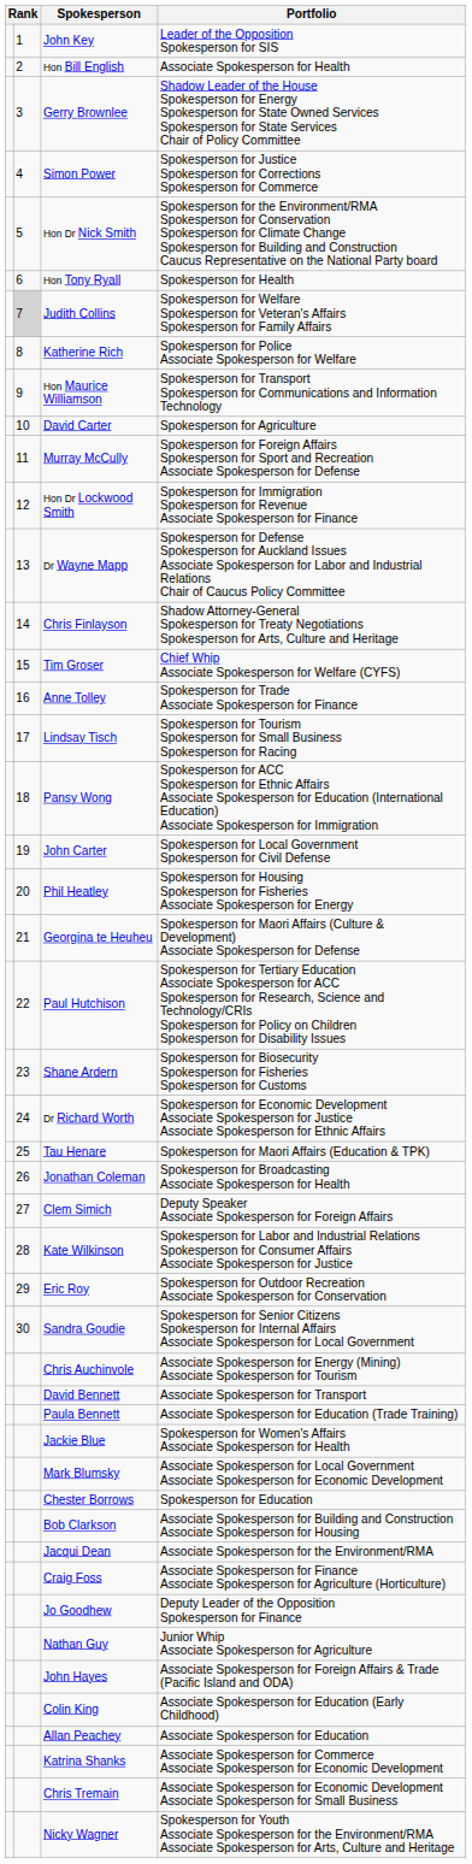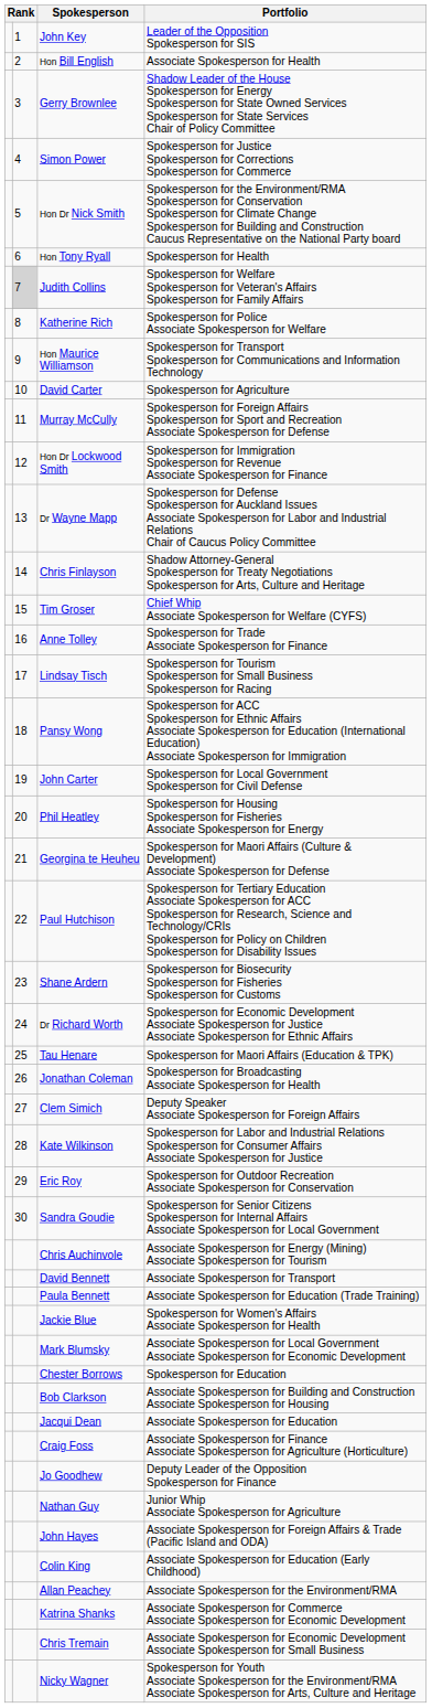 <table class="wikitable">
 <tr>
 <th colspan="2">Rank</th>
 <th>Spokesperson</th>
 <th>Portfolio</th>
 </tr>
 <tr>
 <td bgcolor=></td>
 <td>1</td>
 <td><a href='#'>John Key</a></td>
 <td><a href='#'>Leader of the Opposition</a><br>Spokesperson for SIS</td>
 </tr>
 <tr>
 <td bgcolor=></td>
 <td>2</td>
 <td><small>Hon </small><a href='#'>Bill English</a></td>
 <td>Associate Spokesperson for Health</td>
 </tr>
 <tr>
 <td bgcolor=></td>
 <td>3</td>
 <td><a href='#'>Gerry Brownlee</a></td>
 <td><a href='#'>Shadow Leader of the House</a><br>Spokesperson for Energy<br>Spokesperson for State Owned Services<br>Spokesperson for State Services<br>Chair of Policy Committee</td>
 </tr>
 <tr>
 <td bgcolor=></td>
 <td>4</td>
 <td><a href='#'>Simon Power</a></td>
 <td>Spokesperson for Justice<br>Spokesperson for Corrections<br>Spokesperson for Commerce</td>
 </tr>
 <tr>
 <td bgcolor=></td>
 <td>5</td>
 <td><small>Hon Dr </small><a href='#'>Nick Smith</a></td>
 <td>Spokesperson for the Environment/RMA<br>Spokesperson for Conservation<br>Spokesperson for Climate Change<br>Spokesperson for Building and Construction<br>Caucus Representative on the National Party board</td>
 </tr>
 <tr>
 <td bgcolor=></td>
 <td>6</td>
 <td><small>Hon </small><a href='#'>Tony Ryall</a></td>
 <td>Spokesperson for Health</td>
 </tr>
 <tr>
 <td bgcolor=></td>
 <td style="background: lightgrey;">7</td>
 <td><a href='#'>Judith Collins</a></td>
 <td>Spokesperson for Welfare<br>Spokesperson for Veteran's Affairs<br>Spokesperson for Family Affairs</td>
 </tr>
 <tr>
 <td bgcolor=></td>
 <td>8</td>
 <td><a href='#'>Katherine Rich</a></td>
 <td>Spokesperson for Police<br>Associate Spokesperson for Welfare</td>
 </tr>
 <tr>
 <td bgcolor=></td>
 <td>9</td>
 <td><small>Hon </small><a href='#'>Maurice Williamson</a></td>
 <td>Spokesperson for Transport<br>Spokesperson for Communications and Information Technology</td>
 </tr>
 <tr>
 <td bgcolor=></td>
 <td>10</td>
 <td><a href='#'>David Carter</a></td>
 <td>Spokesperson for Agriculture</td>
 </tr>
 <tr>
 <td bgcolor=></td>
 <td>11</td>
 <td><a href='#'>Murray McCully</a></td>
 <td>Spokesperson for Foreign Affairs<br>Spokesperson for Sport and Recreation<br>Associate Spokesperson for Defense</td>
 </tr>
 <tr>
 <td bgcolor=></td>
 <td>12</td>
 <td><small>Hon Dr </small><a href='#'>Lockwood Smith</a></td>
 <td>Spokesperson for Immigration<br>Spokesperson for Revenue<br>Associate Spokesperson for Finance</td>
 </tr>
 <tr>
 <td bgcolor=></td>
 <td>13</td>
 <td><small>Dr </small><a href='#'>Wayne Mapp</a></td>
 <td>Spokesperson for Defense<br>Spokesperson for Auckland Issues<br>Associate Spokesperson for Labor and Industrial Relations<br>Chair of Caucus Policy Committee</td>
 </tr>
 <tr>
 <td bgcolor=></td>
 <td>14</td>
 <td><a href='#'>Chris Finlayson</a></td>
 <td>Shadow Attorney-General<br>Spokesperson for Treaty Negotiations<br>Spokesperson for Arts, Culture and Heritage</td>
 </tr>
 <tr>
 <td bgcolor=></td>
 <td>15</td>
 <td><a href='#'>Tim Groser</a></td>
 <td><a href='#'>Chief Whip</a><br>Associate Spokesperson for Welfare (CYFS)</td>
 </tr>
 <tr>
 <td bgcolor=></td>
 <td>16</td>
 <td><a href='#'>Anne Tolley</a></td>
 <td>Spokesperson for Trade<br>Associate Spokesperson for Finance</td>
 </tr>
 <tr>
 <td bgcolor=></td>
 <td>17</td>
 <td><a href='#'>Lindsay Tisch</a></td>
 <td>Spokesperson for Tourism<br>Spokesperson for Small Business<br>Spokesperson for Racing</td>
 </tr>
 <tr>
 <td bgcolor=></td>
 <td>18</td>
 <td><a href='#'>Pansy Wong</a></td>
 <td>Spokesperson for ACC<br>Spokesperson for Ethnic Affairs<br>Associate Spokesperson for Education (International Education)<br>Associate Spokesperson for Immigration</td>
 </tr>
 <tr>
 <td bgcolor=></td>
 <td>19</td>
 <td><a href='#'>John Carter</a></td>
 <td>Spokesperson for Local Government<br>Spokesperson for Civil Defense</td>
 </tr>
 <tr>
 <td bgcolor=></td>
 <td>20</td>
 <td><a href='#'>Phil Heatley</a></td>
 <td>Spokesperson for Housing<br>Spokesperson for Fisheries<br>Associate Spokesperson for Energy</td>
 </tr>
 <tr>
 <td bgcolor=></td>
 <td>21</td>
 <td><a href='#'>Georgina te Heuheu</a></td>
 <td>Spokesperson for Maori Affairs (Culture & Development)<br>Associate Spokesperson for Defense</td>
 </tr>
 <tr>
 <td bgcolor=></td>
 <td>22</td>
 <td><a href='#'>Paul Hutchison</a></td>
 <td>Spokesperson for  Tertiary Education<br>Associate Spokesperson for ACC<br>Spokesperson for Research, Science and Technology/CRIs<br>Spokesperson for Policy on Children<br>Spokesperson for Disability Issues</td>
 </tr>
 <tr>
 <td bgcolor=></td>
 <td>23</td>
 <td><a href='#'>Shane Ardern</a></td>
 <td>Spokesperson for Biosecurity<br>Spokesperson for Fisheries<br>Spokesperson for Customs</td>
 </tr>
 <tr>
 <td bgcolor=></td>
 <td>24</td>
 <td><small>Dr </small><a href='#'>Richard Worth</a></td>
 <td>Spokesperson for Economic Development<br>Associate Spokesperson for Justice<br>Associate Spokesperson for Ethnic Affairs</td>
 </tr>
 <tr>
 <td bgcolor=></td>
 <td>25</td>
 <td><a href='#'>Tau Henare</a></td>
 <td>Spokesperson for Maori Affairs (Education & TPK)</td>
 </tr>
 <tr>
 <td bgcolor=></td>
 <td>26</td>
 <td><a href='#'>Jonathan Coleman</a></td>
 <td>Spokesperson for Broadcasting<br>Associate Spokesperson for Health</td>
 </tr>
 <tr>
 <td bgcolor=></td>
 <td>27</td>
 <td><a href='#'>Clem Simich</a></td>
 <td>Deputy Speaker<br>Associate Spokesperson for Foreign Affairs</td>
 </tr>
 <tr>
 <td bgcolor=></td>
 <td>28</td>
 <td><a href='#'>Kate Wilkinson</a></td>
 <td>Spokesperson for Labor and Industrial Relations<br>Spokesperson for Consumer Affairs<br>Associate Spokesperson for Justice</td>
 </tr>
 <tr>
 <td bgcolor=></td>
 <td>29</td>
 <td><a href='#'>Eric Roy</a></td>
 <td>Spokesperson for Outdoor Recreation<br>Associate Spokesperson for Conservation</td>
 </tr>
 <tr>
 <td bgcolor=></td>
 <td>30</td>
 <td><a href='#'>Sandra Goudie</a></td>
 <td>Spokesperson for Senior Citizens<br>Spokesperson for Internal Affairs<br>Associate Spokesperson for Local Government</td>
 </tr>
 <tr>
 <td bgcolor=></td>
 <td></td>
 <td><a href='#'>Chris Auchinvole</a></td>
 <td>Associate Spokesperson for Energy (Mining)<br>Associate Spokesperson for Tourism</td>
 </tr>
 <tr>
 <td bgcolor=></td>
 <td></td>
 <td><a href='#'>David Bennett</a></td>
 <td>Associate Spokesperson for Transport</td>
 </tr>
 <tr>
 <td bgcolor=></td>
 <td></td>
 <td><a href='#'>Paula Bennett</a></td>
 <td>Associate Spokesperson for Education (Trade Training)</td>
 </tr>
 <tr>
 <td bgcolor=></td>
 <td></td>
 <td><a href='#'>Jackie Blue</a></td>
 <td>Spokesperson for Women's Affairs<br>Associate Spokesperson for Health</td>
 </tr>
 <tr>
 <td bgcolor=></td>
 <td></td>
 <td><a href='#'>Mark Blumsky</a></td>
 <td>Associate Spokesperson for Local Government<br>Associate Spokesperson for Economic Development</td>
 </tr>
 <tr>
 <td bgcolor=></td>
 <td></td>
 <td><a href='#'>Chester Borrows</a></td>
 <td>Spokesperson for Education</td>
 </tr>
 <tr>
 <td bgcolor=></td>
 <td></td>
 <td><a href='#'>Bob Clarkson</a></td>
 <td>Associate Spokesperson for Building and Construction<br>Associate Spokesperson for Housing</td>
 </tr>
 <tr>
 <td bgcolor=></td>
 <td></td>
 <td><a href='#'>Jacqui Dean</a></td>
-<td>Associate Spokesperson for the Environment/RMA</td>
+<td>Associate Spokesperson for Education</td>
 </tr>
 <tr>
 <td bgcolor=></td>
 <td></td>
 <td><a href='#'>Craig Foss</a></td>
 <td>Associate Spokesperson for Finance<br>Associate Spokesperson for Agriculture (Horticulture)</td>
 </tr>
 <tr>
 <td bgcolor=></td>
 <td></td>
 <td><a href='#'>Jo Goodhew</a></td>
 <td>Deputy Leader of the Opposition<br>Spokesperson for Finance</td>
 </tr>
 <tr>
 <td bgcolor=></td>
 <td></td>
 <td><a href='#'>Nathan Guy</a></td>
 <td>Junior Whip<br>Associate Spokesperson for Agriculture</td>
 </tr>
 <tr>
 <td bgcolor=></td>
 <td></td>
 <td><a href='#'>John Hayes</a></td>
 <td>Associate Spokesperson for Foreign Affairs & Trade (Pacific Island and ODA)</td>
 </tr>
 <tr>
 <td bgcolor=></td>
 <td></td>
 <td><a href='#'>Colin King</a></td>
 <td>Associate Spokesperson for Education (Early Childhood)</td>
 </tr>
 <tr>
 <td bgcolor=></td>
 <td></td>
 <td><a href='#'>Allan Peachey</a></td>
-<td>Associate Spokesperson for Education</td>
+<td>Associate Spokesperson for the Environment/RMA</td>
 </tr>
 <tr>
 <td bgcolor=></td>
 <td></td>
 <td><a href='#'>Katrina Shanks</a></td>
 <td>Associate Spokesperson for Commerce<br>Associate Spokesperson for Economic Development</td>
 </tr>
 <tr>
 <td bgcolor=></td>
 <td></td>
 <td><a href='#'>Chris Tremain</a></td>
 <td>Associate Spokesperson for Economic Development<br>Associate Spokesperson for Small Business</td>
 </tr>
 <tr>
 <td bgcolor=></td>
 <td></td>
 <td><a href='#'>Nicky Wagner</a></td>
 <td>Spokesperson for Youth<br>Associate Spokesperson for the Environment/RMA<br>Associate Spokesperson for Arts, Culture and Heritage</td>
 </tr>
 </table>
